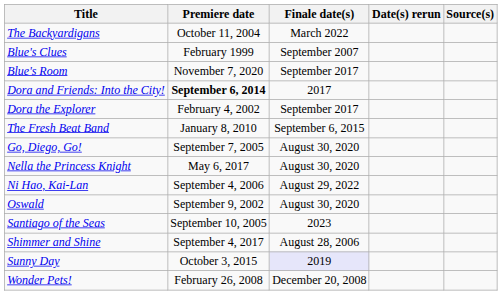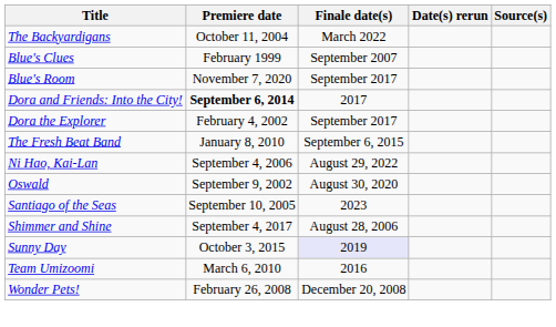 <table class="wikitable plainrowheaders sortable" style="text-align:center;">
 <tr>
 <th scope="col">Title</th>
 <th scope="col">Premiere date</th>
 <th scope="col">Finale date(s)</th>
 <th scope="col">Date(s) rerun</th>
 <th class="unsortable">Source(s)</th>
 </tr>
 <tr>
 <td scope="row" style="text-align:left;"><em><a href='#'>The Backyardigans</a></em></td>
 <td>October 11, 2004</td>
 <td>March 2022</td>
 <td></td>
 <td></td>
 </tr>
 <tr>
 <td scope="row" style="text-align:left;"><em><a href='#'>Blue's Clues</a></em></td>
 <td>February 1999</td>
 <td>September 2007</td>
 <td></td>
 <td></td>
 </tr>
 <tr>
 <td scope="row" style="text-align:left;"><em><a href='#'>Blue's Room</a></em></td>
 <td>November 7, 2020</td>
 <td>September 2017</td>
 <td></td>
 <td></td>
 </tr>
 <tr>
 <td scope="row" style="text-align:left;"><em><a href='#'>Dora and Friends: Into the City!</a></em></td>
 <td><strong>September 6, 2014</strong></td>
 <td>2017</td>
 <td></td>
 <td></td>
 </tr>
 <tr>
 <td scope="row" style="text-align:left;"><em><a href='#'>Dora the Explorer</a></em></td>
 <td>February 4, 2002</td>
 <td>September 2017</td>
 <td></td>
 <td></td>
 </tr>
 <tr>
 <td scope="row" style="text-align:left;"><em><a href='#'>The Fresh Beat Band</a></em></td>
 <td>January 8, 2010</td>
 <td>September 6, 2015</td>
 <td></td>
 <td></td>
 </tr>
 <tr>
-<td scope="row" style="text-align:left;"><em><a href='#'>Go, Diego, Go!</a></em></td>
-<td>September 7, 2005</td>
-<td>August 30, 2020</td>
-<td></td>
-<td></td>
-</tr>
-<tr>
-<td scope="row" style="text-align:left;"><em><a href='#'>Nella the Princess Knight</a></em></td>
-<td>May 6, 2017</td>
-<td>August 30, 2020</td>
-<td></td>
-<td></td>
-</tr>
-<tr>
 <td scope="row" style="text-align:left;"><em><a href='#'>Ni Hao, Kai-Lan</a></em></td>
 <td>September 4, 2006</td>
 <td>August 29, 2022</td>
 <td></td>
 <td></td>
 </tr>
 <tr>
 <td scope="row" style="text-align:left;"><em><a href='#'>Oswald</a></em></td>
 <td>September 9, 2002</td>
 <td>August 30, 2020</td>
 <td></td>
 <td></td>
 </tr>
 <tr>
 <td scope="row" style="text-align:left;"><em><a href='#'>Santiago of the Seas</a></em></td>
 <td>September 10, 2005</td>
 <td>2023</td>
 <td></td>
 <td></td>
 </tr>
 <tr>
 <td scope="row" style="text-align:left;"><em><a href='#'>Shimmer and Shine</a></em></td>
 <td>September 4, 2017</td>
 <td>August 28, 2006</td>
 <td></td>
 <td></td>
 </tr>
 <tr>
 <td scope="row" style="text-align:left;"><em><a href='#'>Sunny Day</a></em></td>
 <td>October 3, 2015</td>
 <td style="background: lavender;">2019</td>
 <td></td>
 </tr>
 <tr>
+<td scope="row" style="text-align:left;"><em><a href='#'>Team Umizoomi</a></em></td>
+<td>March 6, 2010</td>
+<td>2016</td>
+<td></td>
+<td></td>
+</tr>
+<tr>
 <td scope="row" style="text-align:left;"><em><a href='#'>Wonder Pets!</a></em></td>
 <td>February 26, 2008</td>
 <td>December 20, 2008</td>
 <td></td>
 <td></td>
 </tr>
 </table>
